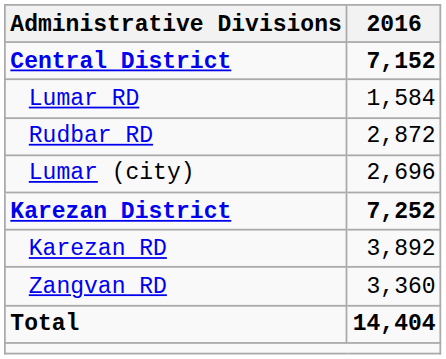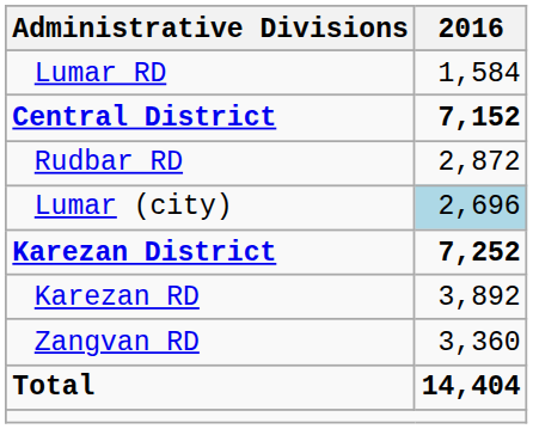 <table class="wikitable">
 <tr>
 <th>Administrative Divisions</th>
 <th>2016</th>
 </tr>
 <tr>
+<td style="padding-left: 1em;"><a href='#'>Lumar RD</a></td>
+<td style="text-align: right;">1,584</td>
+</tr>
+<tr>
 <td><strong><a href='#'>Central District</a></strong></td>
 <td style="text-align: right;"><strong>7,152</strong></td>
-</tr>
-<tr>
-<td style="padding-left: 1em;"><a href='#'>Lumar RD</a></td>
-<td style="text-align: right;">1,584</td>
 </tr>
 <tr>
 <td style="padding-left: 1em;"><a href='#'>Rudbar RD</a></td>
 <td style="text-align: right;">2,872</td>
 </tr>
 <tr>
 <td style="padding-left: 1em;"><a href='#'>Lumar</a> (city)</td>
-<td style="text-align: right;">2,696</td>
+<td style="background: lightblue; text-align: right;">2,696</td>
 </tr>
 <tr>
 <td><strong><a href='#'>Karezan District</a></strong></td>
 <td style="text-align: right;"><strong>7,252</strong></td>
 </tr>
 <tr>
 <td style="padding-left: 1em;"><a href='#'>Karezan RD</a></td>
 <td style="text-align: right;">3,892</td>
 </tr>
 <tr>
 <td style="padding-left: 1em;"><a href='#'>Zangvan RD</a></td>
 <td style="text-align: right;">3,360</td>
 </tr>
 <tr>
 <td><strong>Total</strong></td>
 <td style="text-align: right;"><strong>14,404</strong></td>
 </tr>
 <tr>
 <td colspan=2></td>
 </tr>
 </table>
